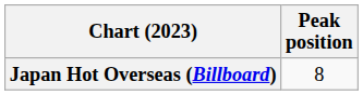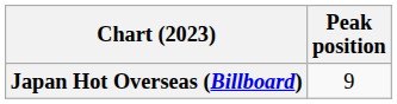 <table class="wikitable plainrowheaders" style="text-align:center">
 <tr>
 <th>Chart (2023)</th>
 <th>Peak<br>position</th>
 </tr>
 <tr>
 <th scope="row">Japan Hot Overseas (<em><a href='#'>Billboard</a></em>)</th>
-<td>8</td>
+<td>9</td>
 </tr>
 </table>
